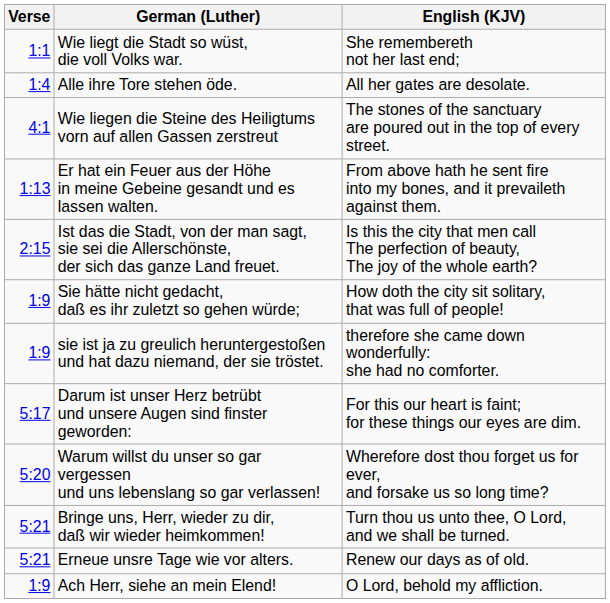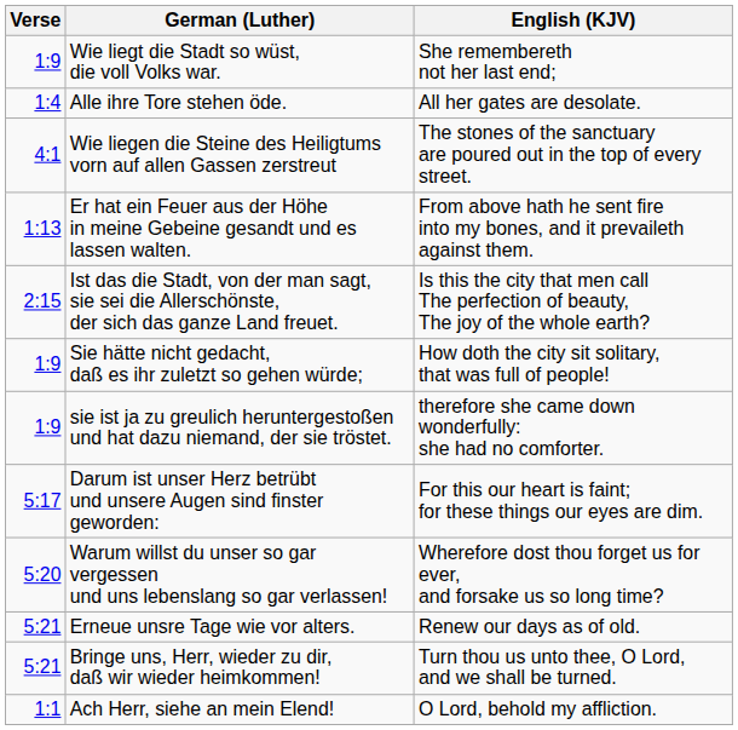 <table class="wikitable plainrowheaders">
 <tr>
 </tr>
 <tr>
 <th scope="col">Verse</th>
 <th scope="col">German (Luther)</th>
 <th scope="col">English (KJV)</th>
 </tr>
 <tr>
-<td style="text-align: right;"><a href='#'>1:1</a></td>
+<td style="text-align: right;"><a href='#'>1:9</a></td>
 <td>Wie liegt die Stadt so wüst,<br> die voll Volks war.</td>
 <td>She remembereth<br> not her last end;</td>
 </tr>
 <tr>
 <td style="text-align: right;"><a href='#'>1:4</a></td>
 <td>Alle ihre Tore stehen öde.</td>
 <td>All her gates are desolate.</td>
 </tr>
 <tr>
 <td style="text-align: right;"><a href='#'>4:1</a></td>
 <td>Wie liegen die Steine des Heiligtums<br> vorn auf allen Gassen zerstreut</td>
 <td>The stones of the sanctuary<br> are poured out in the top of every street.</td>
 </tr>
 <tr>
 <td style="text-align: right;"><a href='#'>1:13</a></td>
 <td>Er hat ein Feuer aus der Höhe<br>in meine Gebeine gesandt und es lassen walten.</td>
 <td>From above hath he sent fire<br> into my bones, and it prevaileth against them.</td>
 </tr>
 <tr>
 <td style="text-align: right;"><a href='#'>2:15</a></td>
 <td>Ist das die Stadt, von der man sagt,<br> sie sei die Allerschönste,<br> der sich das ganze Land freuet.</td>
 <td>Is this the city that men call<br> The perfection of beauty,<br> The joy of the whole earth?</td>
 </tr>
 <tr>
 <td style="text-align: right;"><a href='#'>1:9</a></td>
 <td>Sie hätte nicht gedacht,<br> daß es ihr zuletzt so gehen würde;</td>
 <td>How doth the city sit solitary,<br> that was full of people!</td>
 </tr>
 <tr>
 <td style="text-align: right;"><a href='#'>1:9</a></td>
 <td>sie ist ja zu greulich heruntergestoßen<br> und hat dazu niemand, der sie tröstet.</td>
 <td>therefore she came down wonderfully:<br> she had no comforter.</td>
 </tr>
 <tr>
 <td style="text-align: right;"><a href='#'>5:17</a></td>
 <td>Darum ist unser Herz betrübt<br> und unsere Augen sind finster geworden:</td>
 <td>For this our heart is faint;<br> for these things our eyes are dim.</td>
 </tr>
 <tr>
 <td style="text-align: right;"><a href='#'>5:20</a></td>
 <td>Warum willst du unser so gar vergessen<br> und uns lebenslang so gar verlassen!</td>
 <td>Wherefore dost thou forget us for ever,<br> and forsake us so long time?</td>
 </tr>
 <tr>
 <td style="text-align: right;"><a href='#'>5:21</a></td>
+<td>Erneue unsre Tage wie vor alters.</td>
+<td>Renew our days as of old.</td>
+</tr>
+<tr>
+<td style="text-align: right;"><a href='#'>5:21</a></td>
 <td>Bringe uns, Herr, wieder zu dir,<br> daß wir wieder heimkommen!</td>
 <td>Turn thou us unto thee, O Lord,<br> and we shall be turned.</td>
 </tr>
 <tr>
-<td style="text-align: right;"><a href='#'>5:21</a></td>
-<td>Erneue unsre Tage wie vor alters.</td>
-<td>Renew our days as of old.</td>
-</tr>
-<tr>
-<td style="text-align: right;"><a href='#'>1:9</a></td>
+<td style="text-align: right;"><a href='#'>1:1</a></td>
 <td>Ach Herr, siehe an mein Elend!<br></td>
 <td>O Lord, behold my affliction.</td>
 </tr>
 <tr>
 </tr>
 </table>
